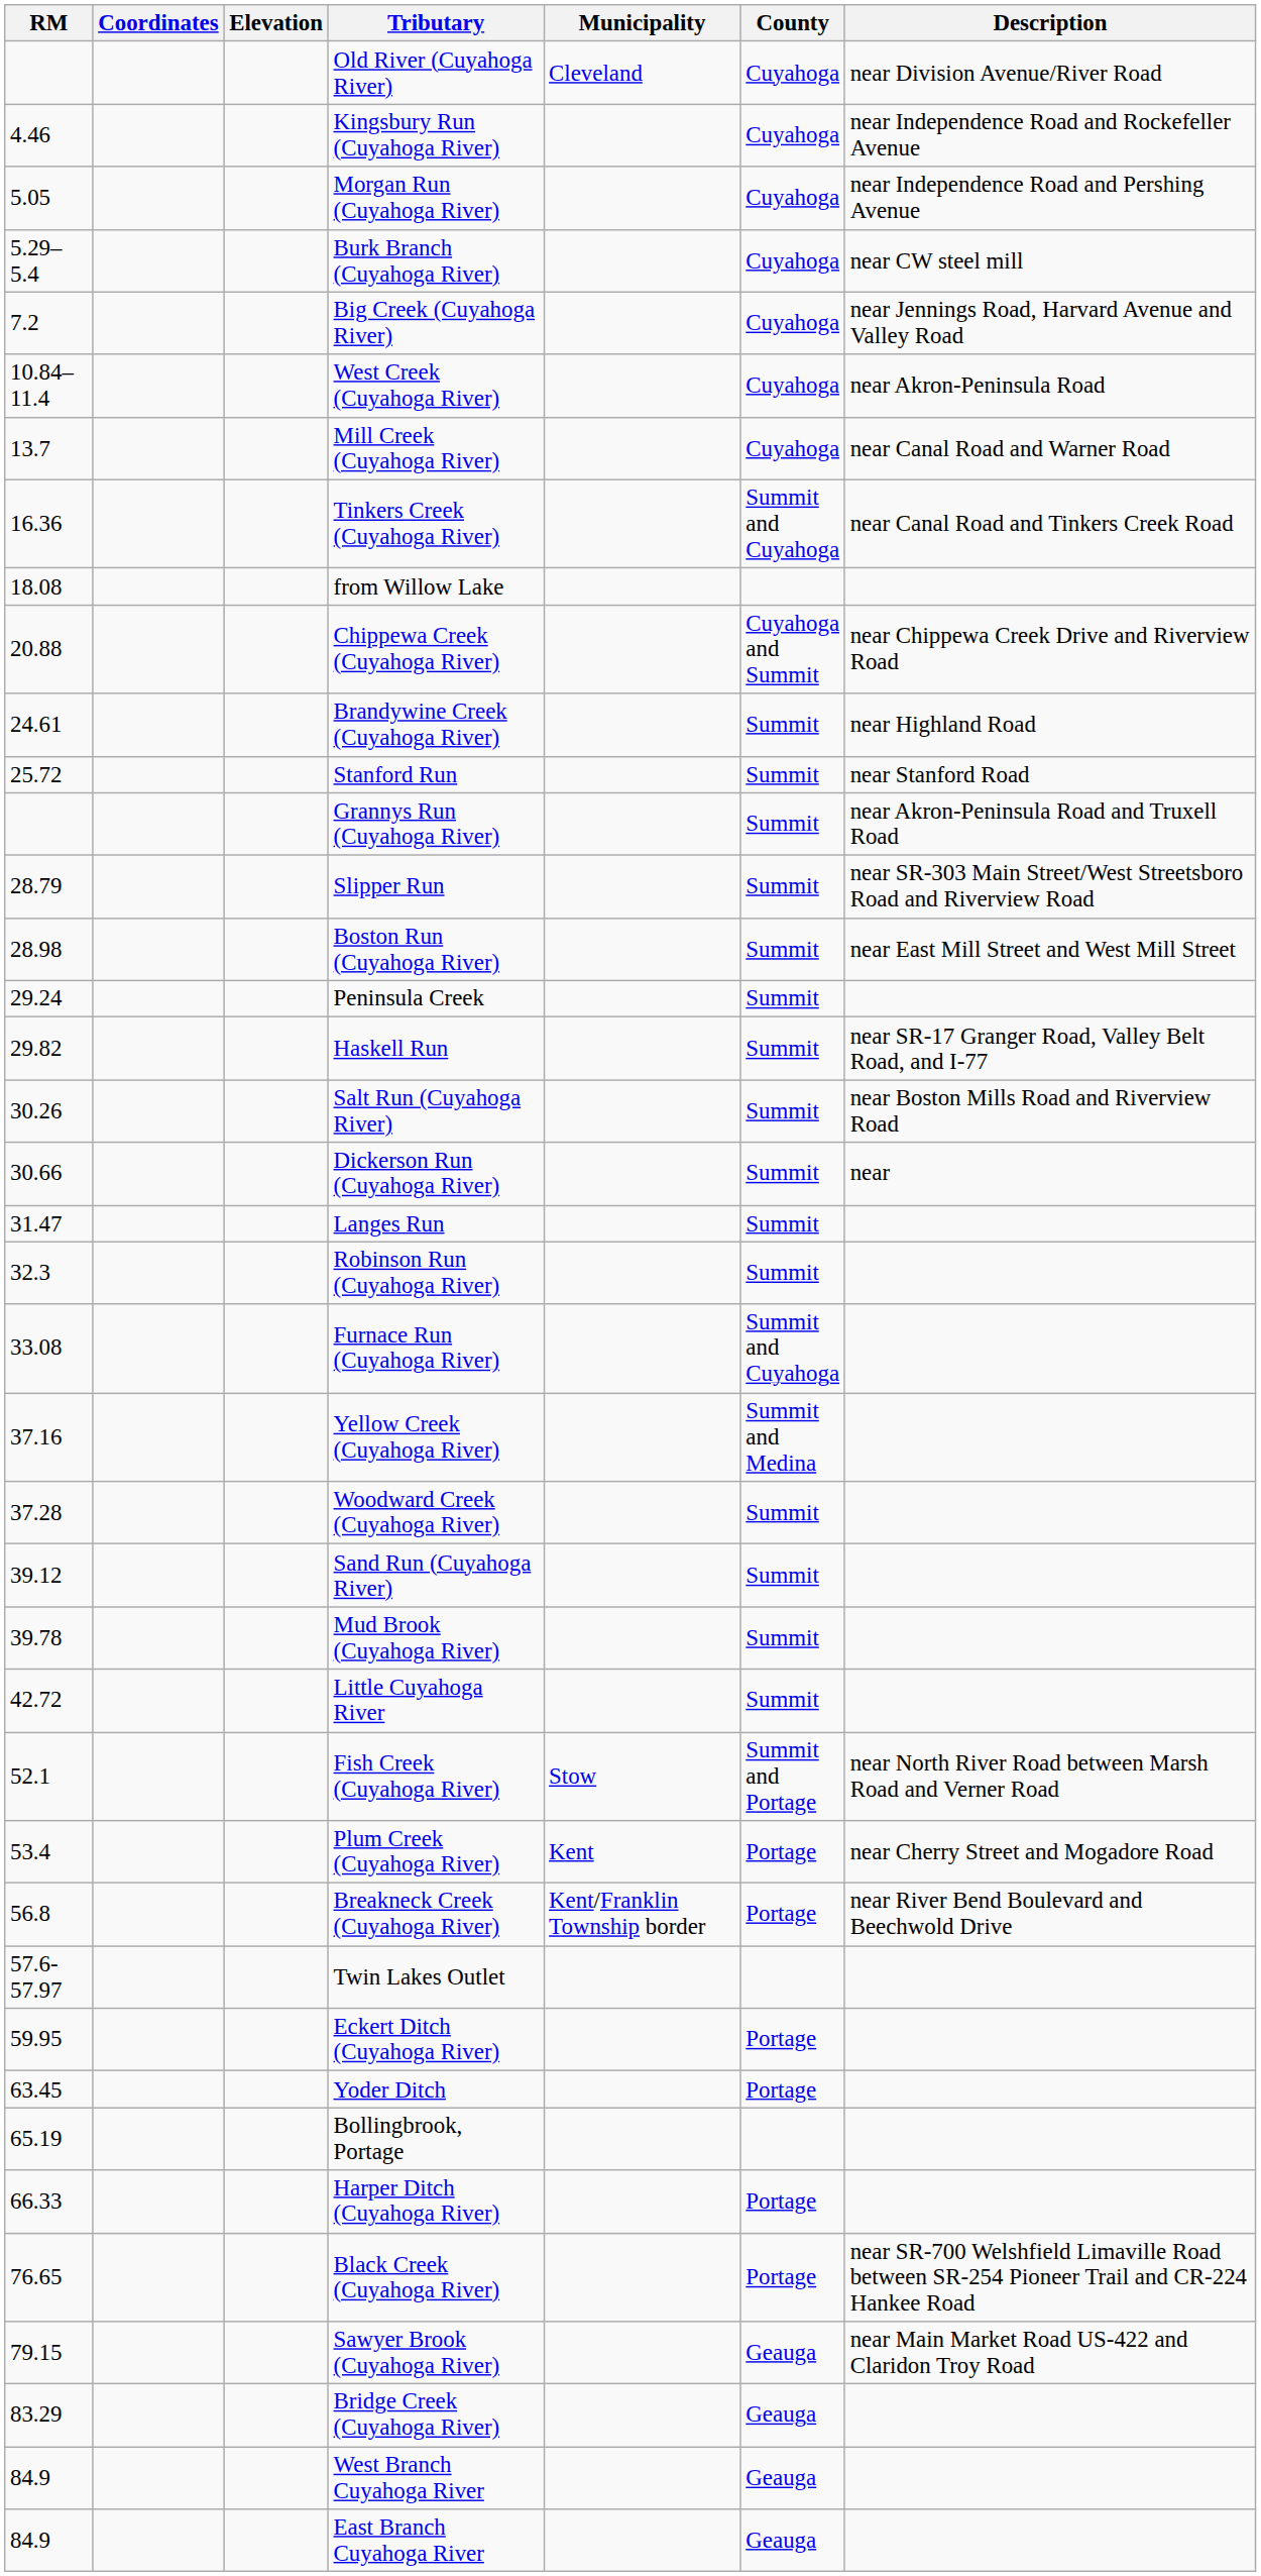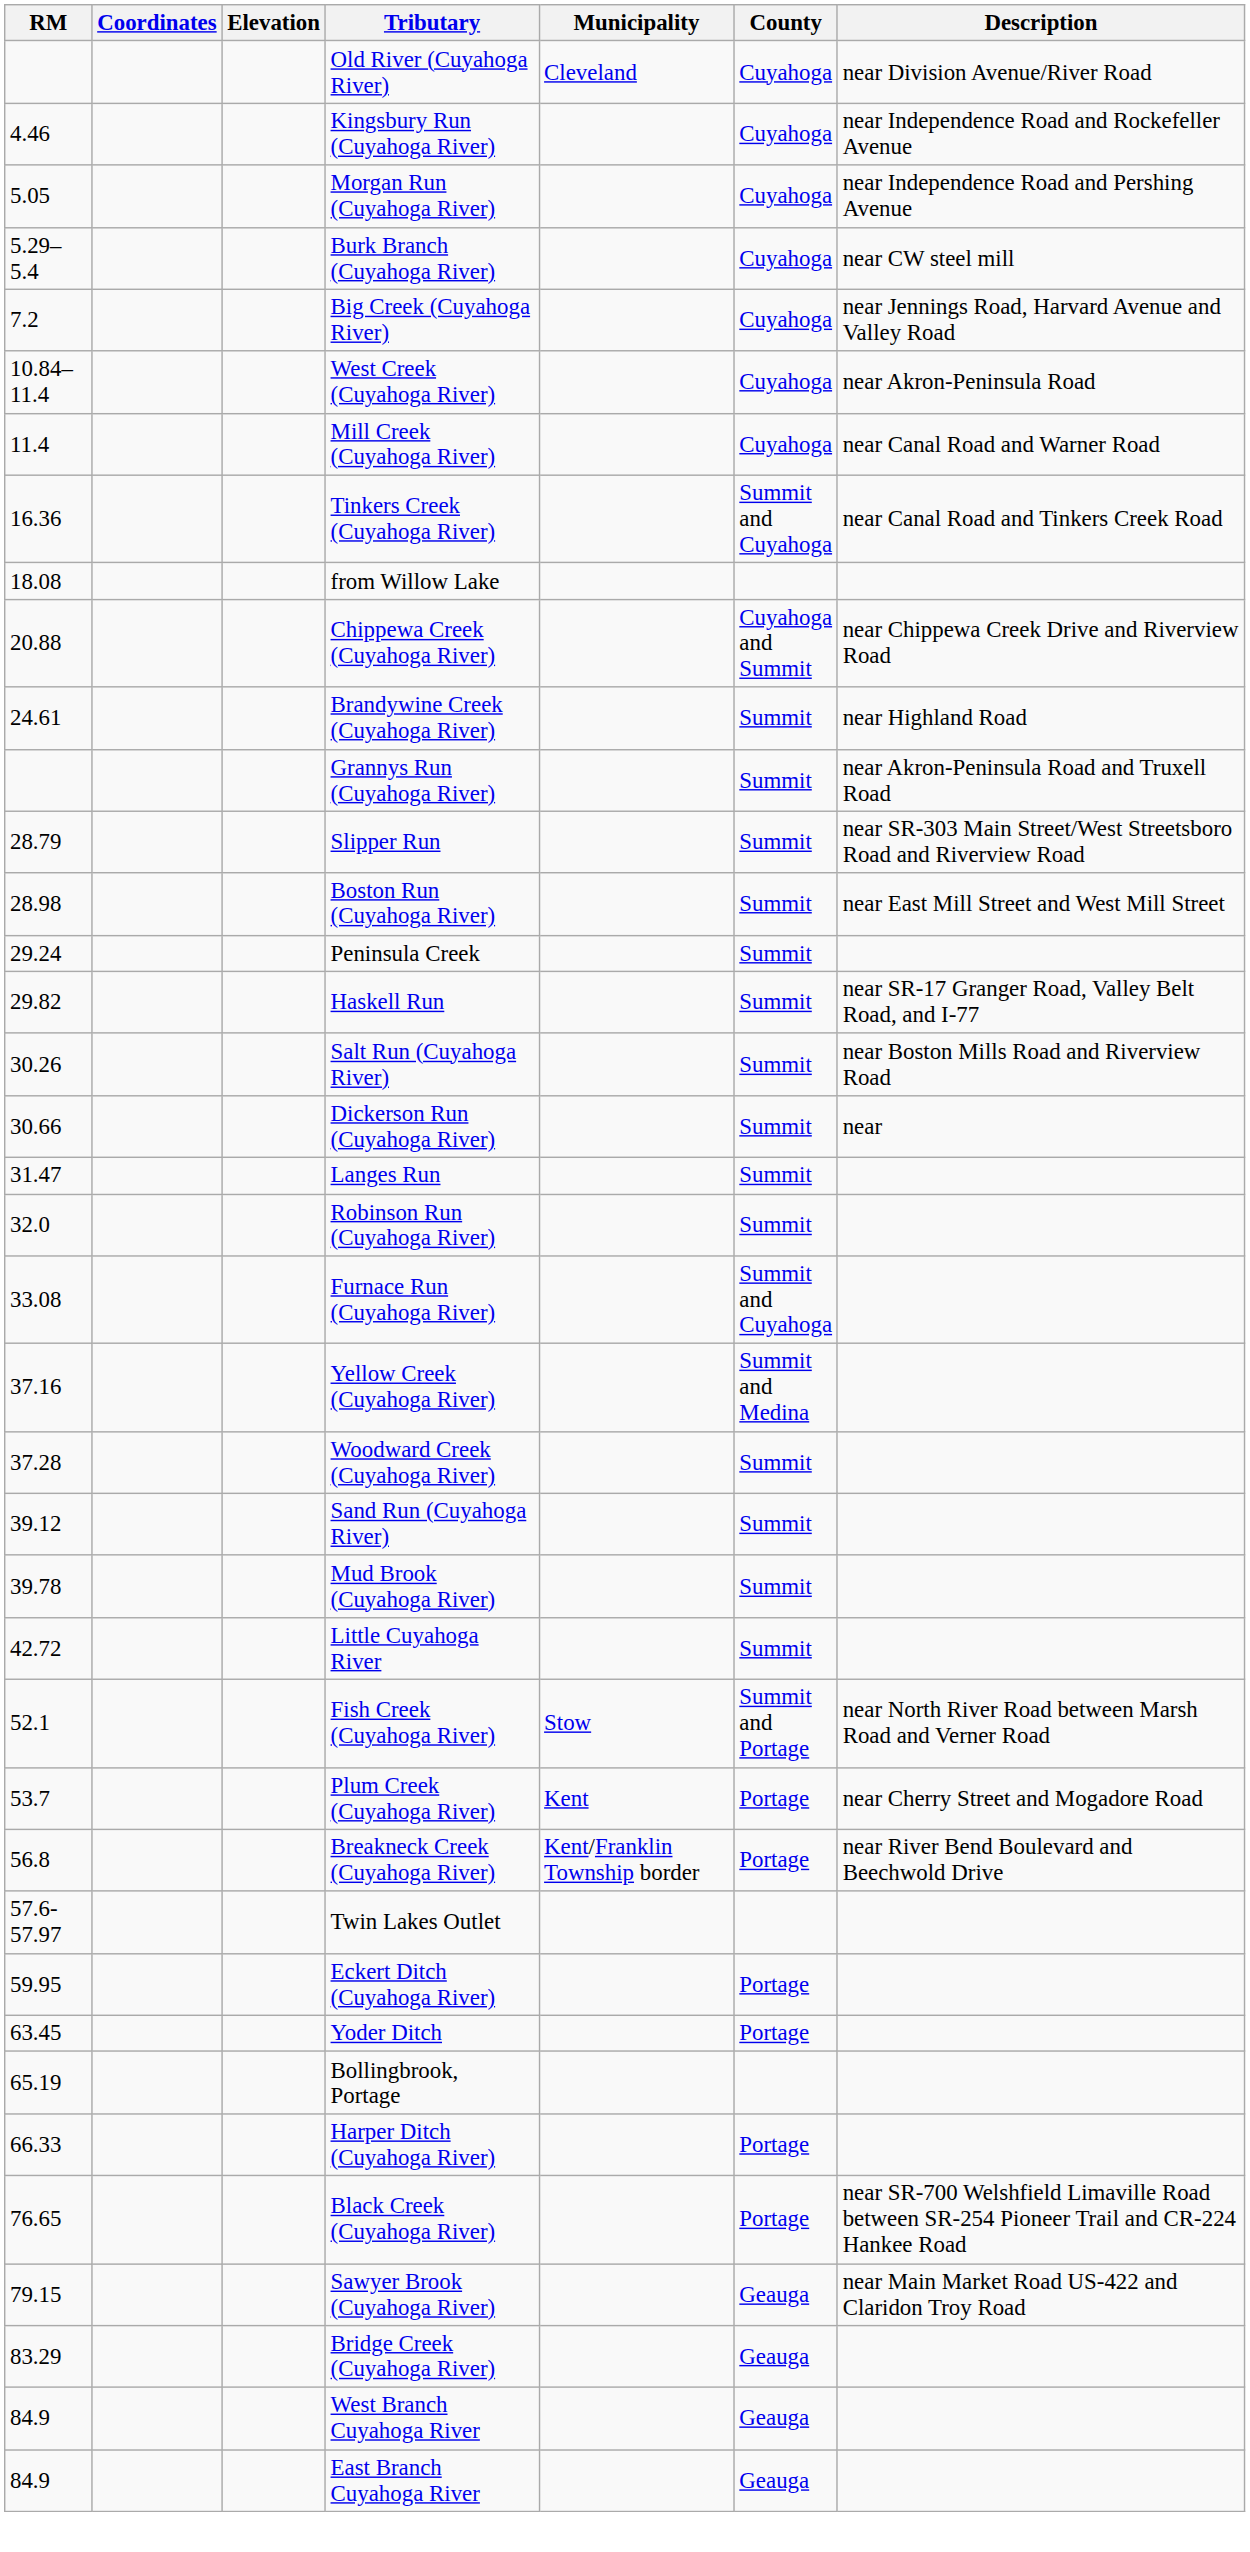 <table class="wikitable sortable collapsible" >
 <tr>
 <th>RM<br></th>
 <th><a href='#'>Coordinates</a></th>
 <th>Elevation</th>
 <th><a href='#'>Tributary</a></th>
 <th>Municipality</th>
 <th>County</th>
 <th>Description</th>
 </tr>
 <tr>
 <td></td>
 <td></td>
 <td></td>
 <td><a href='#'>Old River (Cuyahoga River)</a></td>
 <td><a href='#'>Cleveland</a></td>
 <td><a href='#'>Cuyahoga</a></td>
 <td>near Division Avenue/River Road</td>
 </tr>
 <tr>
 <td>4.46<br></td>
 <td></td>
 <td></td>
 <td><a href='#'>Kingsbury Run (Cuyahoga River)</a></td>
 <td></td>
 <td><a href='#'>Cuyahoga</a></td>
 <td>near Independence Road and Rockefeller Avenue</td>
 </tr>
 <tr>
 <td>5.05<br></td>
 <td></td>
 <td></td>
 <td><a href='#'>Morgan Run (Cuyahoga River)</a></td>
 <td></td>
 <td><a href='#'>Cuyahoga</a></td>
 <td>near Independence Road and Pershing Avenue</td>
 </tr>
 <tr>
 <td>5.29–5.4<br></td>
 <td></td>
 <td></td>
 <td><a href='#'>Burk Branch (Cuyahoga River)</a></td>
 <td></td>
 <td><a href='#'>Cuyahoga</a></td>
 <td>near CW steel mill</td>
 </tr>
 <tr>
 <td>7.2<br></td>
 <td></td>
 <td></td>
 <td><a href='#'>Big Creek (Cuyahoga River)</a></td>
 <td></td>
 <td><a href='#'>Cuyahoga</a></td>
 <td>near Jennings Road, Harvard Avenue and Valley Road</td>
 </tr>
 <tr>
 <td>10.84–11.4<br></td>
 <td></td>
 <td></td>
 <td><a href='#'>West Creek (Cuyahoga River)</a></td>
 <td></td>
 <td><a href='#'>Cuyahoga</a></td>
 <td>near Akron-Peninsula Road</td>
 </tr>
 <tr>
-<td>13.7<br></td>
+<td>11.4<br></td>
 <td></td>
 <td></td>
 <td><a href='#'>Mill Creek (Cuyahoga River)</a></td>
 <td></td>
 <td><a href='#'>Cuyahoga</a></td>
 <td>near Canal Road and Warner Road</td>
 </tr>
 <tr>
 <td>16.36<br></td>
 <td></td>
 <td></td>
 <td><a href='#'>Tinkers Creek (Cuyahoga River)</a></td>
 <td></td>
 <td><a href='#'>Summit</a><br>and<br><a href='#'>Cuyahoga</a></td>
 <td>near Canal Road and Tinkers Creek Road</td>
 </tr>
 <tr>
 <td>18.08</td>
 <td></td>
 <td></td>
 <td>from Willow Lake</td>
 <td></td>
 <td></td>
 <td></td>
 </tr>
 <tr>
 <td>20.88<br></td>
 <td></td>
 <td></td>
 <td><a href='#'>Chippewa Creek (Cuyahoga River)</a></td>
 <td></td>
 <td><a href='#'>Cuyahoga</a><br>and<br><a href='#'>Summit</a></td>
 <td>near Chippewa Creek Drive and Riverview Road</td>
 </tr>
 <tr>
 <td>24.61<br></td>
 <td></td>
 <td></td>
 <td><a href='#'>Brandywine Creek (Cuyahoga River)</a></td>
 <td></td>
 <td><a href='#'>Summit</a></td>
 <td>near Highland Road</td>
-</tr>
-<tr>
-<td>25.72<br></td>
-<td></td>
-<td></td>
-<td><a href='#'>Stanford Run</a></td>
-<td></td>
-<td><a href='#'>Summit</a></td>
-<td>near Stanford Road</td>
 </tr>
 <tr>
 <td></td>
 <td></td>
 <td></td>
 <td><a href='#'>Grannys Run (Cuyahoga River)</a></td>
 <td></td>
 <td><a href='#'>Summit</a></td>
 <td>near Akron-Peninsula Road and Truxell Road</td>
 </tr>
 <tr>
 <td>28.79<br></td>
 <td></td>
 <td></td>
 <td><a href='#'>Slipper Run</a></td>
 <td></td>
 <td><a href='#'>Summit</a></td>
 <td>near SR-303 Main Street/West Streetsboro Road and Riverview Road</td>
 </tr>
 <tr>
 <td>28.98<br></td>
 <td></td>
 <td></td>
 <td><a href='#'>Boston Run (Cuyahoga River)</a></td>
 <td></td>
 <td><a href='#'>Summit</a></td>
 <td>near East Mill Street and West Mill Street</td>
 </tr>
 <tr>
 <td>29.24<br></td>
 <td></td>
 <td></td>
 <td>Peninsula Creek</td>
 <td></td>
 <td><a href='#'>Summit</a></td>
 <td></td>
 </tr>
 <tr>
 <td>29.82<br></td>
 <td></td>
 <td></td>
 <td><a href='#'>Haskell Run</a></td>
 <td></td>
 <td><a href='#'>Summit</a></td>
 <td>near SR-17 Granger Road, Valley Belt Road, and I-77</td>
 </tr>
 <tr>
 <td>30.26<br></td>
 <td></td>
 <td></td>
 <td><a href='#'>Salt Run (Cuyahoga River)</a></td>
 <td></td>
 <td><a href='#'>Summit</a></td>
 <td>near Boston Mills Road and Riverview Road</td>
 </tr>
 <tr>
 <td>30.66<br></td>
 <td></td>
 <td></td>
 <td><a href='#'>Dickerson Run (Cuyahoga River)</a></td>
 <td></td>
 <td><a href='#'>Summit</a></td>
 <td>near</td>
 </tr>
 <tr>
 <td>31.47<br></td>
 <td></td>
 <td></td>
 <td><a href='#'>Langes Run</a></td>
 <td></td>
 <td><a href='#'>Summit</a></td>
 <td></td>
 </tr>
 <tr>
-<td>32.3<br></td>
+<td>32.0<br></td>
 <td></td>
 <td></td>
 <td><a href='#'>Robinson Run (Cuyahoga River)</a></td>
 <td></td>
 <td><a href='#'>Summit</a></td>
 <td></td>
 </tr>
 <tr>
 <td>33.08<br></td>
 <td></td>
 <td></td>
 <td><a href='#'>Furnace Run (Cuyahoga River)</a></td>
 <td></td>
 <td><a href='#'>Summit</a><br>and<br><a href='#'>Cuyahoga</a></td>
 <td></td>
 </tr>
 <tr>
 <td>37.16<br></td>
 <td></td>
 <td></td>
 <td><a href='#'>Yellow Creek (Cuyahoga River)</a></td>
 <td></td>
 <td><a href='#'>Summit</a><br>and<br><a href='#'>Medina</a></td>
 <td></td>
 </tr>
 <tr>
 <td>37.28<br></td>
 <td></td>
 <td></td>
 <td><a href='#'>Woodward Creek (Cuyahoga River)</a></td>
 <td></td>
 <td><a href='#'>Summit</a></td>
 <td></td>
 </tr>
 <tr>
 <td>39.12<br></td>
 <td></td>
 <td></td>
 <td><a href='#'>Sand Run (Cuyahoga River)</a></td>
 <td></td>
 <td><a href='#'>Summit</a></td>
 <td></td>
 </tr>
 <tr>
 <td>39.78<br></td>
 <td></td>
 <td></td>
 <td><a href='#'>Mud Brook (Cuyahoga River)</a></td>
 <td></td>
 <td><a href='#'>Summit</a></td>
 <td></td>
 </tr>
 <tr>
 <td>42.72<br></td>
 <td></td>
 <td></td>
 <td><a href='#'>Little Cuyahoga River</a></td>
 <td></td>
 <td><a href='#'>Summit</a></td>
 <td></td>
 </tr>
 <tr>
 <td>52.1<br></td>
 <td></td>
 <td></td>
 <td><a href='#'>Fish Creek (Cuyahoga River)</a></td>
 <td><a href='#'>Stow</a></td>
 <td><a href='#'>Summit</a><br>and<br><a href='#'>Portage</a></td>
 <td>near North River Road between Marsh Road and Verner Road</td>
 </tr>
 <tr>
-<td>53.4<br></td>
+<td>53.7<br></td>
 <td></td>
 <td></td>
 <td><a href='#'>Plum Creek (Cuyahoga River)</a></td>
 <td><a href='#'>Kent</a></td>
 <td><a href='#'>Portage</a></td>
 <td>near Cherry Street and Mogadore Road</td>
 </tr>
 <tr>
 <td>56.8<br></td>
 <td></td>
 <td></td>
 <td><a href='#'>Breakneck Creek (Cuyahoga River)</a></td>
 <td><a href='#'>Kent</a>/<a href='#'>Franklin Township</a> border</td>
 <td><a href='#'>Portage</a></td>
 <td>near River Bend Boulevard and Beechwold Drive</td>
 </tr>
 <tr>
 <td>57.6-57.97<br></td>
 <td></td>
 <td></td>
 <td>Twin Lakes Outlet</td>
 <td></td>
 <td></td>
 <td></td>
 </tr>
 <tr>
 <td>59.95<br></td>
 <td></td>
 <td></td>
 <td><a href='#'>Eckert Ditch (Cuyahoga River)</a></td>
 <td></td>
 <td><a href='#'>Portage</a></td>
 <td></td>
 </tr>
 <tr>
 <td>63.45<br></td>
 <td></td>
 <td></td>
 <td><a href='#'>Yoder Ditch</a></td>
 <td></td>
 <td><a href='#'>Portage</a></td>
 <td></td>
 </tr>
 <tr>
 <td>65.19<br></td>
 <td></td>
 <td></td>
 <td>Bollingbrook, Portage</td>
 <td></td>
 <td></td>
 <td></td>
 </tr>
 <tr>
 <td>66.33<br></td>
 <td></td>
 <td></td>
 <td><a href='#'>Harper Ditch (Cuyahoga River)</a></td>
 <td></td>
 <td><a href='#'>Portage</a></td>
 <td></td>
 </tr>
 <tr>
 <td>76.65<br></td>
 <td></td>
 <td></td>
 <td><a href='#'>Black Creek (Cuyahoga River)</a></td>
 <td></td>
 <td><a href='#'>Portage</a></td>
 <td>near SR-700 Welshfield Limaville Road between SR-254 Pioneer Trail and CR-224 Hankee Road</td>
 </tr>
 <tr>
 <td>79.15<br></td>
 <td></td>
 <td></td>
 <td><a href='#'>Sawyer Brook (Cuyahoga River)</a></td>
 <td></td>
 <td><a href='#'>Geauga</a></td>
 <td>near Main Market Road US-422 and Claridon Troy Road</td>
 </tr>
 <tr>
 <td>83.29<br></td>
 <td></td>
 <td></td>
 <td><a href='#'>Bridge Creek (Cuyahoga River)</a></td>
 <td></td>
 <td><a href='#'>Geauga</a></td>
 <td></td>
 </tr>
 <tr>
 <td>84.9<br></td>
 <td></td>
 <td></td>
 <td><a href='#'>West Branch Cuyahoga River</a></td>
 <td></td>
 <td><a href='#'>Geauga</a></td>
 <td></td>
 </tr>
 <tr>
 <td>84.9<br></td>
 <td></td>
 <td></td>
 <td><a href='#'>East Branch Cuyahoga River</a></td>
 <td></td>
 <td><a href='#'>Geauga</a></td>
 <td></td>
 </tr>
 </table>
